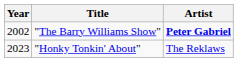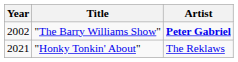 <table class="wikitable sortable">
 <tr>
 <th>Year</th>
 <th>Title</th>
 <th>Artist</th>
 </tr>
 <tr>
 <td>2002</td>
 <td>"<a href='#'>The Barry Williams Show</a>"</td>
 <td><strong><a href='#'>Peter Gabriel</a></strong></td>
 </tr>
 <tr>
-<td>2023</td>
+<td>2021</td>
 <td>"<a href='#'>Honky Tonkin' About</a>"</td>
 <td><a href='#'>The Reklaws</a><br> </td>
 </tr>
 </table>
